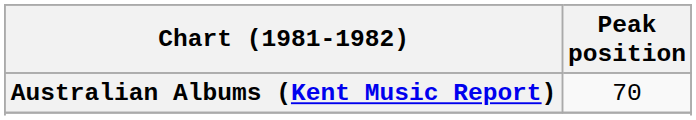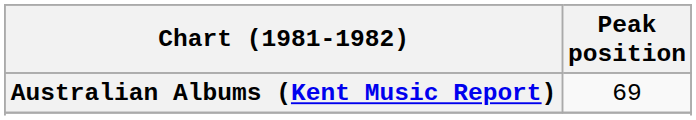 <table class="wikitable sortable plainrowheaders" style="text-align:center">
 <tr>
 <th scope="col">Chart (1981-1982)</th>
 <th scope="col">Peak<br> position</th>
 </tr>
 <tr>
 <th scope="row">Australian Albums (<a href='#'>Kent Music Report</a>)</th>
-<td align="center">70</td>
+<td align="center">69</td>
 </tr>
 <tr>
 </tr>
 <tr>
 </tr>
 <tr>
 </tr>
 </table>
